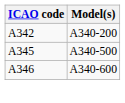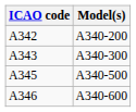 <table class="wikitable" style="float:right;">
 <tr>
 <th><a href='#'>ICAO</a> code</th>
 <th>Model(s)</th>
 </tr>
 <tr>
 <td>A342</td>
 <td>A340-200</td>
 </tr>
 <tr>
+<td>A343</td>
+<td>A340-300</td>
+</tr>
+<tr>
 <td>A345</td>
 <td>A340-500</td>
 </tr>
 <tr>
 <td>A346</td>
 <td>A340-600</td>
 </tr>
 </table>
